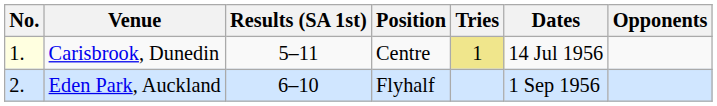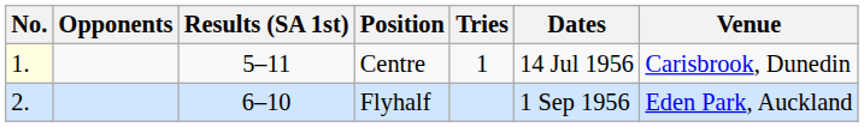 <table class="wikitable">
 <tr>
 <th>No.</th>
-<th>Venue</th>
+<th>Opponents</th>
 <th>Results (SA 1st)</th>
 <th>Position</th>
 <th>Tries</th>
 <th>Dates</th>
-<th>Opponents</th>
+<th>Venue</th>
 </tr>
 <tr>
 <td style="background: lightyellow;">1.</td>
-<td><a href='#'>Carisbrook</a>, Dunedin</td>
+<td></td>
 <td align="center">5–11</td>
 <td>Centre</td>
-<td align="center" style="background: khaki;">1</td>
+<td align="center">1</td>
 <td>14 Jul 1956</td>
-<td></td>
+<td><a href='#'>Carisbrook</a>, Dunedin</td>
 </tr>
 <tr style="background: #D0E6FF;">
 <td>2.</td>
-<td><a href='#'>Eden Park</a>, Auckland</td>
+<td></td>
 <td align="center">6–10</td>
 <td>Flyhalf</td>
 <td></td>
 <td>1 Sep 1956</td>
-<td></td>
+<td><a href='#'>Eden Park</a>, Auckland</td>
 </tr>
 </table>
